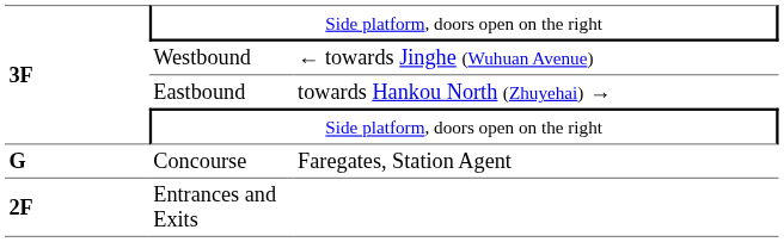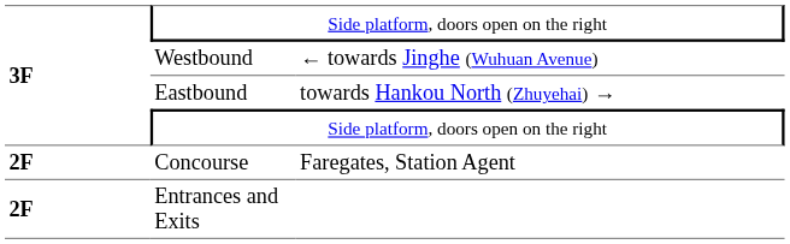 <table cellspacing=0 cellpadding=3>
 <tr>
 <td style="border-bottom:solid 1px gray;border-top:solid 1px gray;" rowspan=4 width=100><strong>3F</strong></td>
 <td style="border-right:solid 2px black;border-left:solid 2px black;border-top:solid 1px gray;border-bottom:solid 2px black;text-align:center;" colspan=2><small><a href='#'>Side platform</a>, doors open on the right</small></td>
 </tr>
 <tr>
 <td style="border-top:solid 0px gray;" width=100>Westbound</td>
 <td style="border-top:solid 0px gray;" width=350>←  towards <a href='#'>Jinghe</a> <small>(<a href='#'>Wuhuan Avenue</a>)</small></td>
 </tr>
 <tr>
 <td style="border-top:solid 1px gray;border-bottom:solid 0px gray;">Eastbound</td>
 <td style="border-top:solid 1px gray;border-bottom:solid 0px gray;">  towards <a href='#'>Hankou North</a> <small>(<a href='#'>Zhuyehai</a>)</small> →</td>
 </tr>
 <tr>
 <td style="border-right:solid 2px black;border-left:solid 2px black;border-top:solid 2px black;border-bottom:solid 1px gray;text-align:center;" colspan=2><small><a href='#'>Side platform</a>, doors open on the right</small></td>
 </tr>
 <tr>
-<td style="border-bottom:solid 1px gray;"><strong>G</strong></td>
+<td style="border-bottom:solid 1px gray;"><strong>2F</strong></td>
 <td style="border-bottom:solid 1px gray;">Concourse</td>
 <td style="border-bottom:solid 1px gray;">Faregates, Station Agent</td>
 </tr>
 <tr>
 <td style="border-bottom:solid 1px gray;"><strong>2F</strong></td>
 <td style="border-bottom:solid 1px gray;">Entrances and Exits</td>
 <td style="border-bottom:solid 1px gray;"></td>
 </tr>
 </table>
